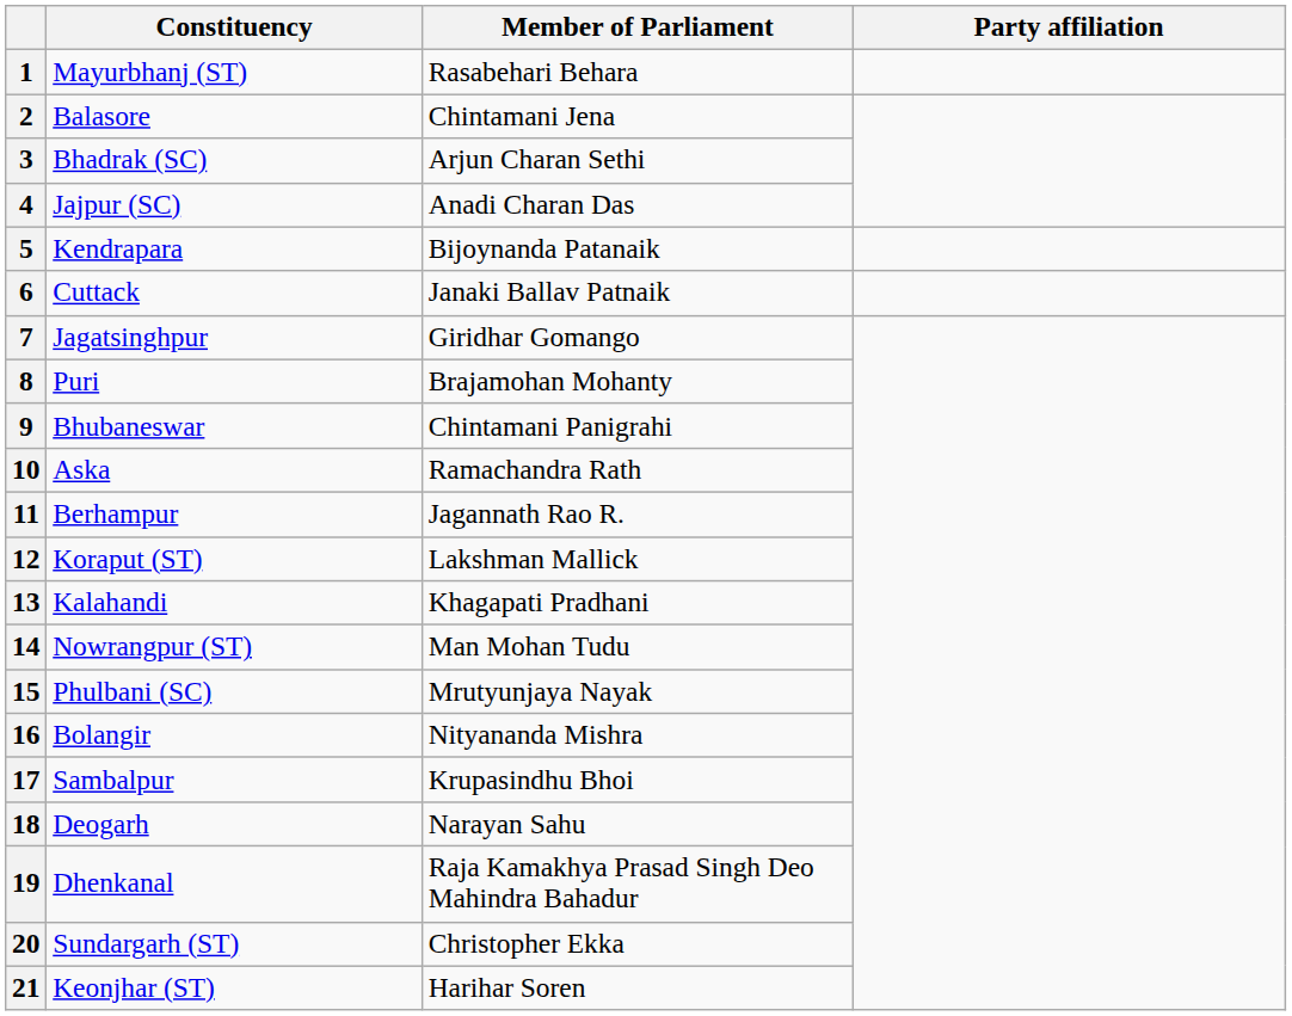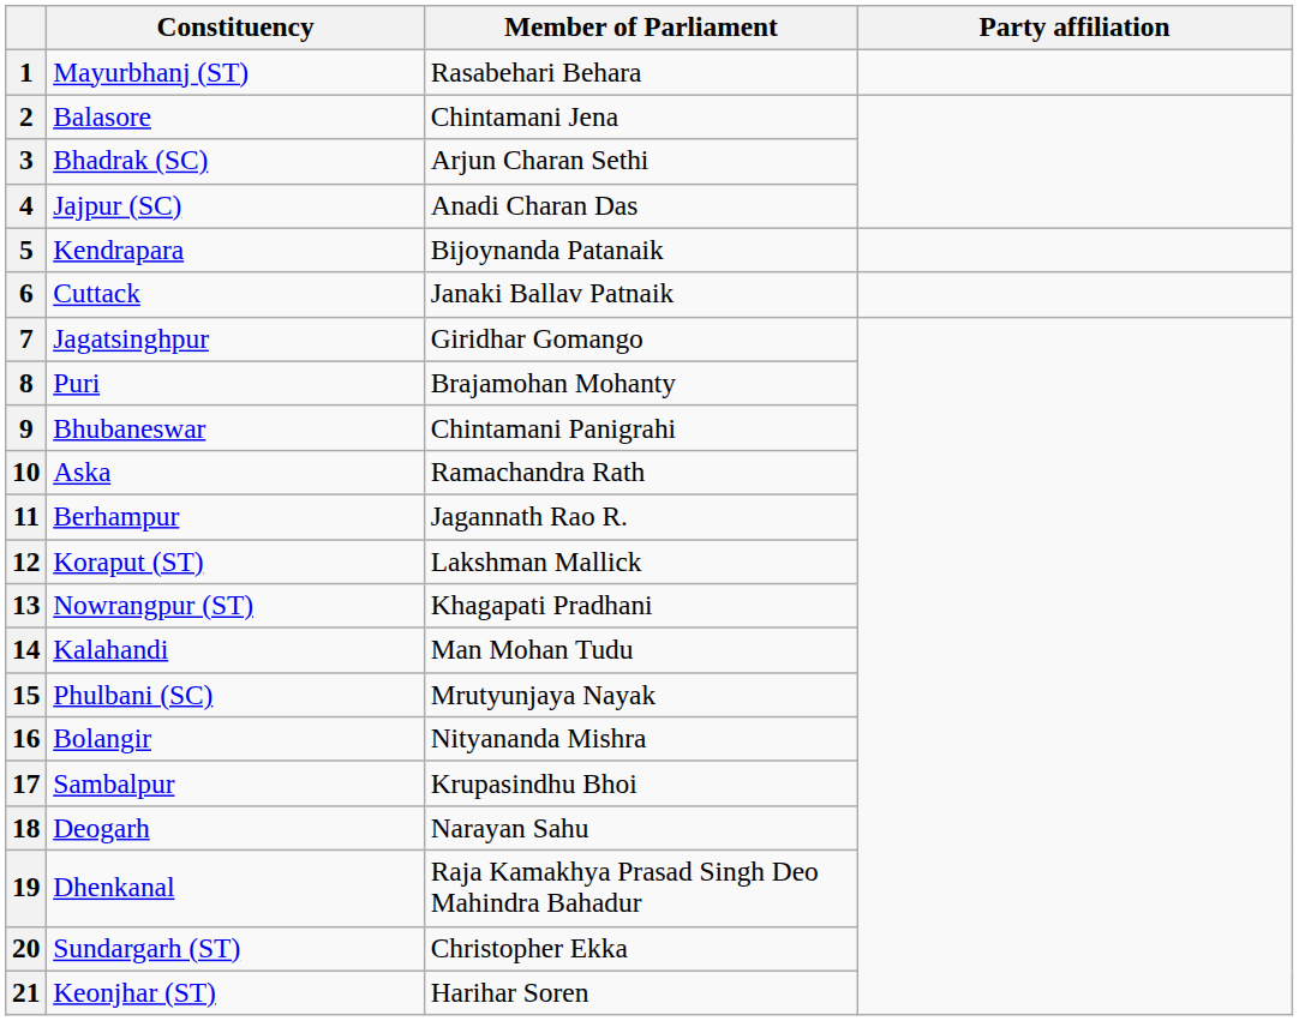 <table class="wikitable sortable">
 <tr style="text-align:center;">
 <th></th>
 <th style="width:13em">Constituency</th>
 <th style="width:15em">Member of Parliament</th>
 <th colspan="2" style="width:15em">Party affiliation</th>
 </tr>
 <tr>
 <th>1</th>
 <td><a href='#'>Mayurbhanj (ST)</a></td>
 <td>Rasabehari Behara</td>
 <td></td>
 </tr>
 <tr>
 <th>2</th>
 <td><a href='#'>Balasore</a></td>
 <td>Chintamani Jena</td>
 </tr>
 <tr>
 <th>3</th>
 <td><a href='#'>Bhadrak (SC)</a></td>
 <td>Arjun Charan Sethi</td>
 </tr>
 <tr>
 <th>4</th>
 <td><a href='#'>Jajpur (SC)</a></td>
 <td>Anadi Charan Das</td>
 </tr>
 <tr>
 <th>5</th>
 <td><a href='#'>Kendrapara</a></td>
 <td>Bijoynanda Patanaik</td>
 <td></td>
 </tr>
 <tr>
 <th>6</th>
 <td><a href='#'>Cuttack</a></td>
 <td>Janaki Ballav Patnaik</td>
 <td></td>
 </tr>
 <tr>
 <th>7</th>
 <td><a href='#'>Jagatsinghpur</a></td>
 <td>Giridhar Gomango</td>
 </tr>
 <tr>
 <th>8</th>
 <td><a href='#'>Puri</a></td>
 <td>Brajamohan Mohanty</td>
 </tr>
 <tr>
 <th>9</th>
 <td><a href='#'>Bhubaneswar</a></td>
 <td>Chintamani Panigrahi</td>
 </tr>
 <tr>
 <th>10</th>
 <td><a href='#'>Aska</a></td>
 <td>Ramachandra Rath</td>
 </tr>
 <tr>
 <th>11</th>
 <td><a href='#'>Berhampur</a></td>
 <td>Jagannath Rao R.</td>
 </tr>
 <tr>
 <th>12</th>
 <td><a href='#'>Koraput (ST)</a></td>
 <td>Lakshman Mallick</td>
 </tr>
 <tr>
 <th>13</th>
-<td><a href='#'>Kalahandi</a></td>
+<td><a href='#'>Nowrangpur (ST)</a></td>
 <td>Khagapati Pradhani</td>
 </tr>
 <tr>
 <th>14</th>
-<td><a href='#'>Nowrangpur (ST)</a></td>
+<td><a href='#'>Kalahandi</a></td>
 <td>Man Mohan Tudu</td>
 </tr>
 <tr>
 <th>15</th>
 <td><a href='#'>Phulbani (SC)</a></td>
 <td>Mrutyunjaya Nayak</td>
 </tr>
 <tr>
 <th>16</th>
 <td><a href='#'>Bolangir</a></td>
 <td>Nityananda Mishra</td>
 </tr>
 <tr>
 <th>17</th>
 <td><a href='#'>Sambalpur</a></td>
 <td>Krupasindhu Bhoi</td>
 </tr>
 <tr>
 <th>18</th>
 <td><a href='#'>Deogarh</a></td>
 <td>Narayan Sahu</td>
 </tr>
 <tr>
 <th>19</th>
 <td><a href='#'>Dhenkanal</a></td>
 <td>Raja Kamakhya Prasad Singh Deo Mahindra Bahadur</td>
 </tr>
 <tr>
 <th>20</th>
 <td><a href='#'>Sundargarh (ST)</a></td>
 <td>Christopher Ekka</td>
 </tr>
 <tr>
 <th>21</th>
 <td><a href='#'>Keonjhar (ST)</a></td>
 <td>Harihar Soren</td>
 </tr>
 </table>
